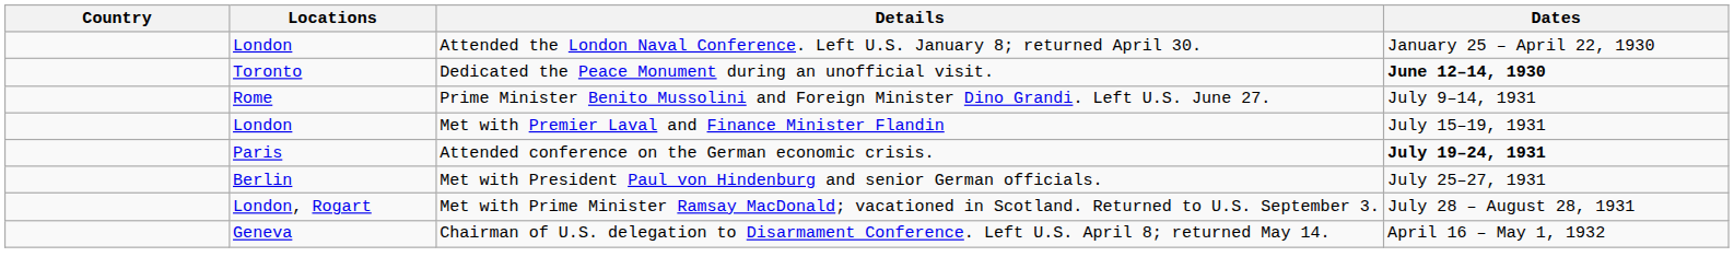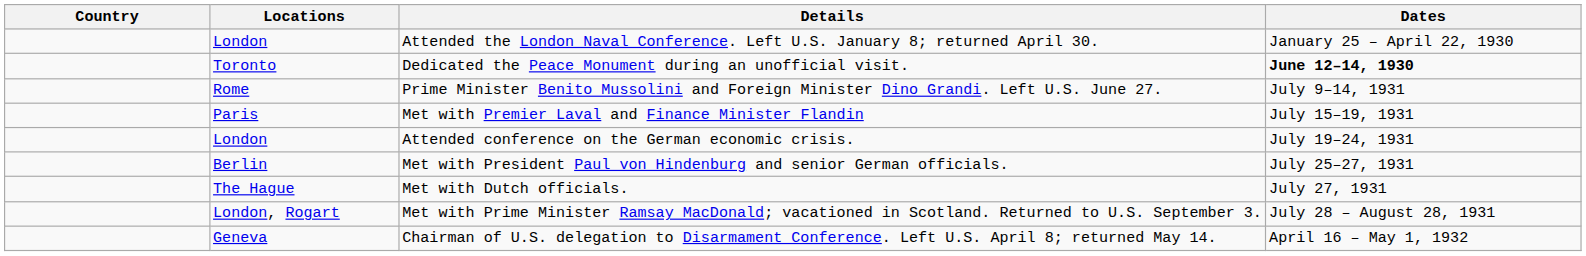 <table class="wikitable sortable">
 <tr>
 <th style="width: 13%;">Country</th>
 <th style="width: 12%;">Locations</th>
 <th style="width: 55%;">Details</th>
 <th style="width: 20%;">Dates</th>
 </tr>
 <tr>
 <td></td>
 <td><a href='#'>London</a></td>
 <td>Attended the <a href='#'>London Naval Conference</a>. Left U.S. January 8; returned April 30.</td>
 <td>January 25 – April 22, 1930</td>
 </tr>
 <tr>
 <td></td>
 <td><a href='#'>Toronto</a></td>
 <td>Dedicated the <a href='#'>Peace Monument</a> during an unofficial visit.</td>
 <td><strong>June 12–14, 1930</strong></td>
 </tr>
 <tr>
 <td></td>
 <td><a href='#'>Rome</a></td>
 <td>Prime Minister <a href='#'>Benito Mussolini</a> and Foreign Minister <a href='#'>Dino Grandi</a>. Left U.S. June 27.</td>
 <td>July 9–14, 1931</td>
 </tr>
 <tr>
 <td></td>
-<td><a href='#'>London</a></td>
+<td><a href='#'>Paris</a></td>
 <td>Met with <a href='#'>Premier Laval</a> and <a href='#'>Finance Minister Flandin</a></td>
 <td>July 15–19, 1931</td>
 </tr>
 <tr>
 <td></td>
-<td><a href='#'>Paris</a></td>
+<td><a href='#'>London</a></td>
 <td>Attended conference on the German economic crisis.</td>
-<td><strong>July 19–24, 1931</strong></td>
+<td>July 19–24, 1931</td>
 </tr>
 <tr>
 <td></td>
 <td><a href='#'>Berlin</a></td>
 <td>Met with President <a href='#'>Paul von Hindenburg</a> and senior German officials.</td>
 <td>July 25–27, 1931</td>
+</tr>
+<tr>
+<td></td>
+<td><a href='#'>The Hague</a></td>
+<td>Met with Dutch officials.</td>
+<td>July 27, 1931</td>
 </tr>
 <tr>
 <td></td>
 <td><a href='#'>London</a>, <a href='#'>Rogart</a></td>
 <td>Met with Prime Minister <a href='#'>Ramsay MacDonald</a>; vacationed in Scotland. Returned to U.S. September 3.</td>
 <td>July 28 – August 28, 1931</td>
 </tr>
 <tr>
 <td></td>
 <td><a href='#'>Geneva</a></td>
 <td>Chairman of U.S. delegation to <a href='#'>Disarmament Conference</a>. Left U.S. April 8; returned May 14.</td>
 <td>April 16 – May 1, 1932</td>
 </tr>
 </table>
